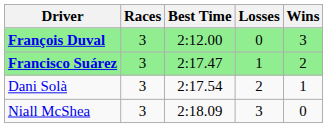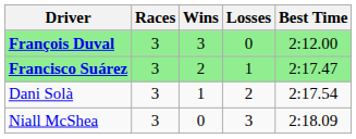 <table class="wikitable">
 <tr>
 <th>Driver</th>
 <th>Races</th>
+<th>Wins</th>
+<th>Losses</th>
 <th>Best Time</th>
-<th>Losses</th>
-<th>Wins</th>
 </tr>
 <tr style="background:lightgreen;">
 <td><strong> <a href='#'>François Duval</a></strong></td>
 <td align=center>3</td>
+<td align=center>3</td>
+<td align=center>0</td>
 <td align=center>2:12.00</td>
-<td align=center>0</td>
-<td align=center>3</td>
 </tr>
 <tr style="background:lightgreen;">
 <td><strong> <a href='#'>Francisco Suárez</a></strong></td>
 <td align=center>3</td>
+<td align=center>2</td>
+<td align=center>1</td>
 <td align=center>2:17.47</td>
-<td align=center>1</td>
-<td align=center>2</td>
 </tr>
 <tr>
 <td> <a href='#'>Dani Solà</a></td>
 <td align=center>3</td>
+<td align=center>1</td>
+<td align=center>2</td>
 <td align=center>2:17.54</td>
-<td align=center>2</td>
-<td align=center>1</td>
 </tr>
 <tr>
 <td> <a href='#'>Niall McShea</a></td>
 <td align=center>3</td>
+<td align=center>0</td>
+<td align=center>3</td>
 <td align=center>2:18.09</td>
-<td align=center>3</td>
-<td align=center>0</td>
 </tr>
 </table>
